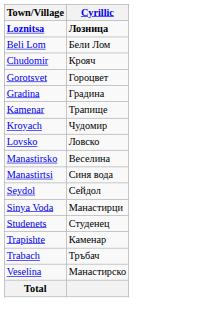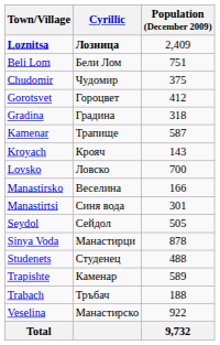 <table class="wikitable sortable">
 <tr>
 <th>Town/Village</th>
 <th><a href='#'>Cyrillic</a></th>
+<th>Population<br><small>(December 2009)</small></th>
 </tr>
 <tr>
 <td><strong><a href='#'>Loznitsa</a></strong></td>
 <td><strong>Лозница</strong></td>
+<td align="center">2,409</td>
 </tr>
 <tr>
 <td><a href='#'>Beli Lom</a></td>
 <td>Бели Лом</td>
+<td align="center">751</td>
 </tr>
 <tr>
 <td><a href='#'>Chudomir</a></td>
-<td>Крояч</td>
+<td>Чудомир</td>
+<td align="center">375</td>
 </tr>
 <tr>
 <td><a href='#'>Gorotsvet</a></td>
 <td>Гороцвет</td>
+<td align="center">412</td>
 </tr>
 <tr>
 <td><a href='#'>Gradina</a></td>
 <td>Градина</td>
+<td align="center">318</td>
 </tr>
 <tr>
 <td><a href='#'>Kamenar</a></td>
 <td>Трапище</td>
+<td align="center">587</td>
 </tr>
 <tr>
 <td><a href='#'>Kroyach</a></td>
-<td>Чудомир</td>
+<td>Крояч</td>
+<td align="center">143</td>
 </tr>
 <tr>
 <td><a href='#'>Lovsko</a></td>
 <td>Ловско</td>
+<td align="center">700</td>
 </tr>
 <tr>
 <td><a href='#'>Manastirsko</a></td>
 <td>Веселина</td>
+<td align="center">166</td>
 </tr>
 <tr>
 <td><a href='#'>Manastirtsi</a></td>
 <td>Синя вода</td>
+<td align="center">301</td>
 </tr>
 <tr>
 <td><a href='#'>Seydol</a></td>
 <td>Сейдол</td>
+<td align="center">505</td>
 </tr>
 <tr>
 <td><a href='#'>Sinya Voda</a></td>
 <td>Манастирци</td>
+<td align="center">878</td>
 </tr>
 <tr>
 <td><a href='#'>Studenets</a></td>
 <td>Студенец</td>
+<td align="center">488</td>
 </tr>
 <tr>
 <td><a href='#'>Trapishte</a></td>
 <td>Каменар</td>
+<td align="center">589</td>
 </tr>
 <tr>
 <td><a href='#'>Trabach</a></td>
 <td>Тръбач</td>
+<td align="center">188</td>
 </tr>
 <tr>
 <td><a href='#'>Veselina</a></td>
 <td>Манастирско</td>
+<td align="center">922</td>
 </tr>
 <tr>
 <th>Total</th>
 <th></th>
+<th align="center">9,732</th>
 </tr>
 </table>
